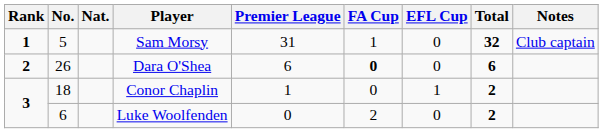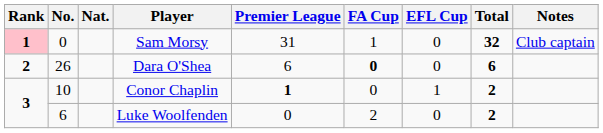 <table class="wikitable" style="text-align:center">
 <tr>
 <th width=0%>Rank</th>
 <th width=0%>No.</th>
 <th width=0%>Nat.</th>
 <th width=0%>Player</th>
 <th width=0%><a href='#'>Premier League</a></th>
 <th width=0%><a href='#'>FA Cup</a></th>
 <th width=0%><a href='#'>EFL Cup</a></th>
 <th width=0%>Total</th>
 <th width=0%>Notes</th>
 </tr>
 <tr>
-<td><strong>1</strong></td>
-<td>5</td>
+<td style="background: pink;"><strong>1</strong></td>
+<td>0</td>
 <td></td>
 <td><a href='#'>Sam Morsy</a></td>
 <td>31</td>
 <td>1</td>
 <td>0</td>
 <td><strong>32</strong></td>
 <td><a href='#'>Club captain</a></td>
 </tr>
 <tr>
 <td><strong>2</strong></td>
 <td>26</td>
 <td></td>
 <td><a href='#'>Dara O'Shea</a></td>
 <td>6</td>
 <td><strong>0</strong></td>
 <td>0</td>
 <td><strong>6</strong></td>
 <td></td>
 </tr>
 <tr>
 <td rowspan=2><strong>3</strong></td>
-<td>18</td>
+<td>10</td>
 <td></td>
 <td><a href='#'>Conor Chaplin</a></td>
-<td>1</td>
+<td><strong>1</strong></td>
 <td>0</td>
 <td>1</td>
 <td><strong>2</strong></td>
 <td></td>
 </tr>
 <tr>
 <td>6</td>
 <td></td>
 <td><a href='#'>Luke Woolfenden</a></td>
 <td>0</td>
 <td>2</td>
 <td>0</td>
 <td><strong>2</strong></td>
 </tr>
 </table>
